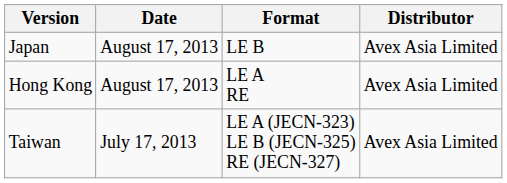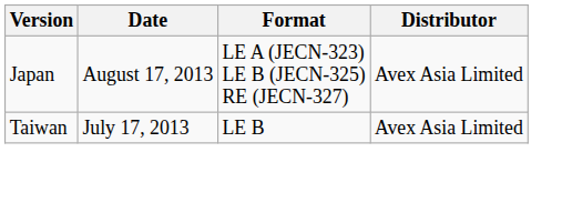 <table class="wikitable">
 <tr>
 <th>Version</th>
 <th>Date</th>
 <th>Format</th>
 <th>Distributor</th>
 </tr>
 <tr>
 <td>Japan</td>
 <td>August 17, 2013</td>
-<td>LE B</td>
-<td>Avex Asia Limited</td>
-</tr>
-<tr>
-<td>Hong Kong</td>
-<td>August 17, 2013</td>
-<td>LE A<br>RE</td>
+<td>LE A (JECN-323)<br>LE B (JECN-325)<br>RE (JECN-327)</td>
 <td>Avex Asia Limited</td>
 </tr>
 <tr>
 <td>Taiwan</td>
 <td>July 17, 2013</td>
-<td>LE A (JECN-323)<br>LE B (JECN-325)<br>RE (JECN-327)</td>
+<td>LE B</td>
 <td>Avex Asia Limited</td>
 </tr>
 </table>
